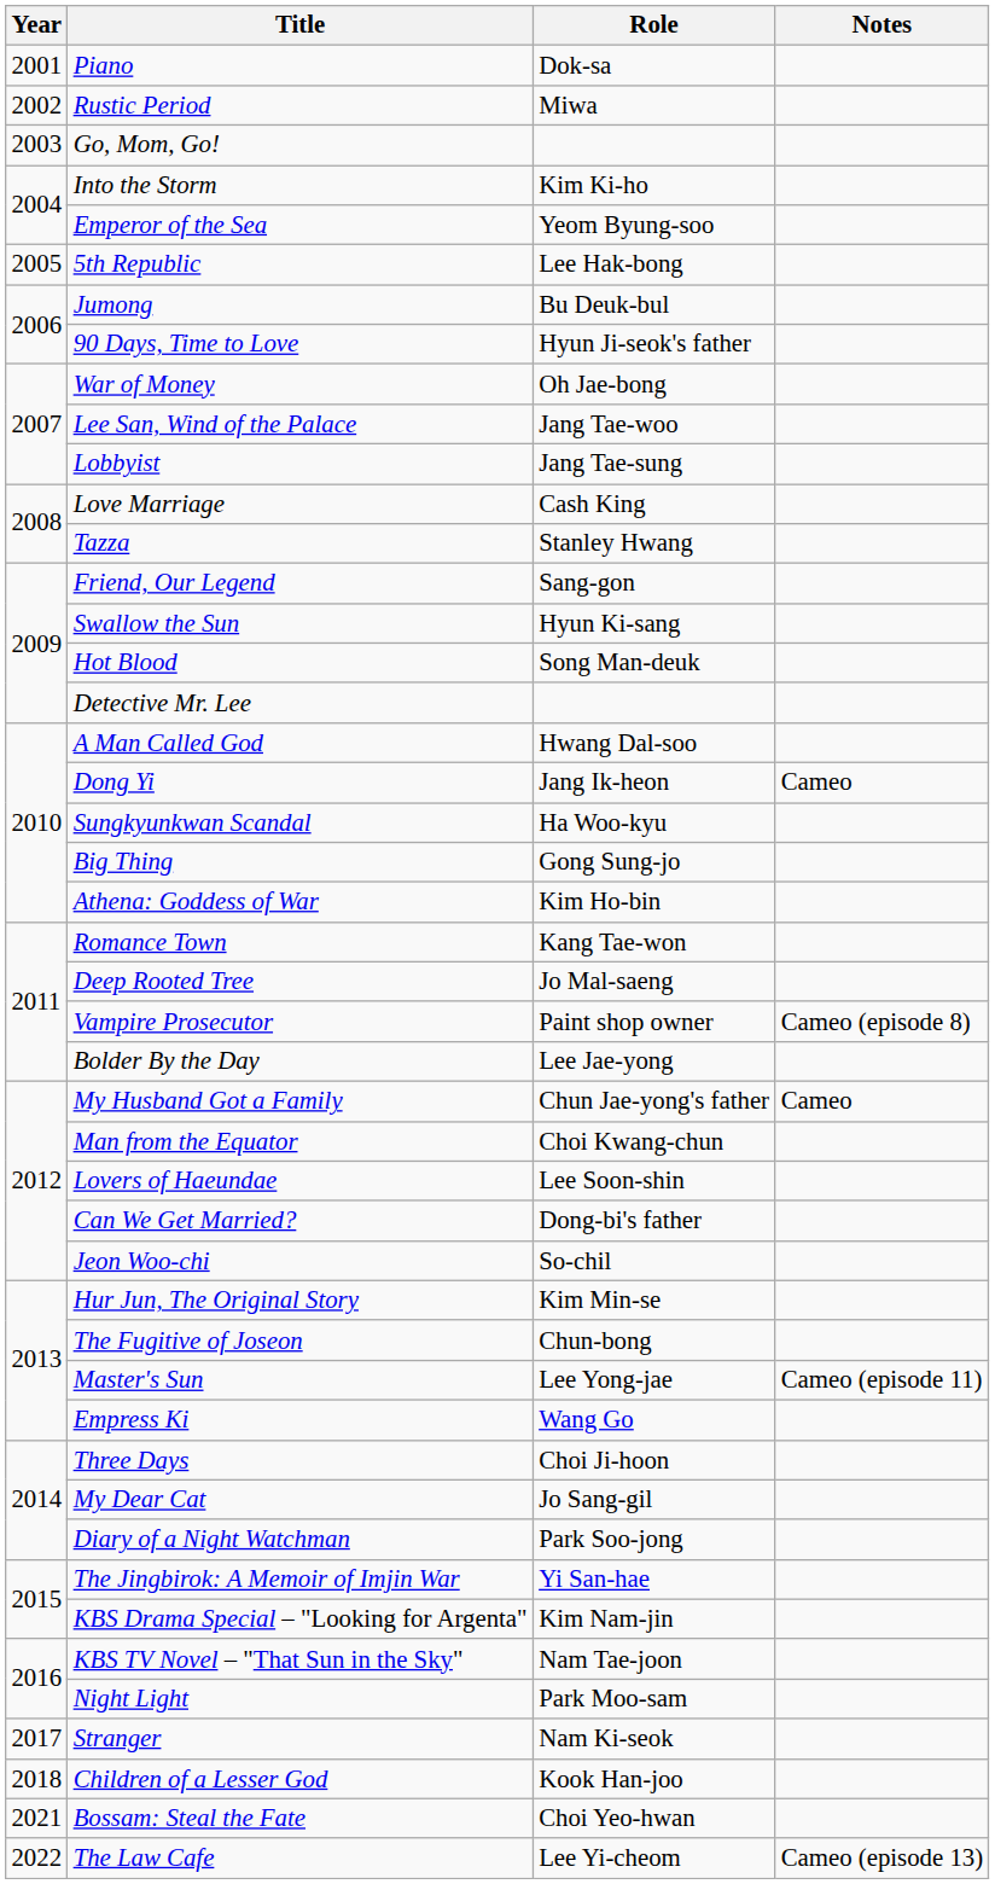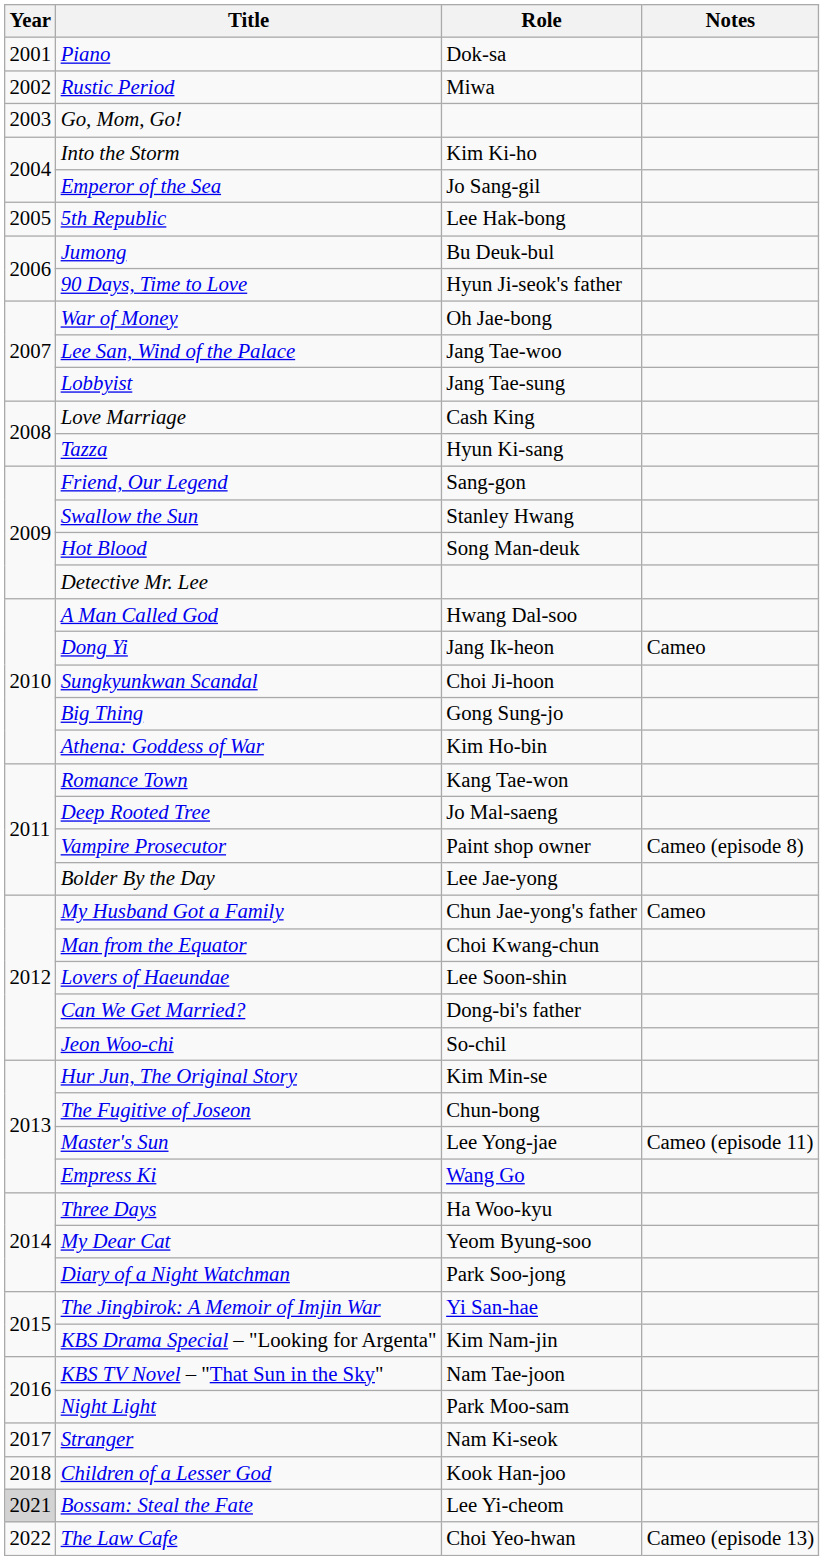 <table class="wikitable">
 <tr>
 <th>Year</th>
 <th>Title</th>
 <th>Role</th>
 <th>Notes</th>
 </tr>
 <tr>
 <td>2001</td>
 <td><em><a href='#'>Piano</a></em></td>
 <td>Dok-sa</td>
 <td></td>
 </tr>
 <tr>
 <td>2002</td>
 <td><em><a href='#'>Rustic Period</a></em></td>
 <td>Miwa</td>
 <td></td>
 </tr>
 <tr>
 <td>2003</td>
 <td><em>Go, Mom, Go!</em></td>
 <td></td>
 <td></td>
 </tr>
 <tr>
 <td rowspan=2>2004</td>
 <td><em>Into the Storm</em></td>
 <td>Kim Ki-ho</td>
 <td></td>
 </tr>
 <tr>
 <td><em><a href='#'>Emperor of the Sea</a></em></td>
-<td>Yeom Byung-soo</td>
+<td>Jo Sang-gil</td>
 <td></td>
 </tr>
 <tr>
 <td>2005</td>
 <td><em><a href='#'>5th Republic</a></em></td>
 <td>Lee Hak-bong</td>
 <td></td>
 </tr>
 <tr>
 <td rowspan=2>2006</td>
 <td><em><a href='#'>Jumong</a></em></td>
 <td>Bu Deuk-bul</td>
 <td></td>
 </tr>
 <tr>
 <td><em><a href='#'>90 Days, Time to Love</a></em></td>
 <td>Hyun Ji-seok's father</td>
 <td></td>
 </tr>
 <tr>
 <td rowspan=3>2007</td>
 <td><em><a href='#'>War of Money</a></em></td>
 <td>Oh Jae-bong</td>
 <td></td>
 </tr>
 <tr>
 <td><em><a href='#'>Lee San, Wind of the Palace</a></em></td>
 <td>Jang Tae-woo</td>
 <td></td>
 </tr>
 <tr>
 <td><em><a href='#'>Lobbyist</a></em></td>
 <td>Jang Tae-sung</td>
 <td></td>
 </tr>
 <tr>
 <td rowspan=2>2008</td>
 <td><em>Love Marriage</em></td>
 <td>Cash King</td>
 <td></td>
 </tr>
 <tr>
 <td><em><a href='#'>Tazza</a></em></td>
-<td>Stanley Hwang</td>
+<td>Hyun Ki-sang</td>
 <td></td>
 </tr>
 <tr>
 <td rowspan=4>2009</td>
 <td><em><a href='#'>Friend, Our Legend</a></em></td>
 <td>Sang-gon</td>
 <td></td>
 </tr>
 <tr>
 <td><em><a href='#'>Swallow the Sun</a></em></td>
-<td>Hyun Ki-sang</td>
+<td>Stanley Hwang</td>
 <td></td>
 </tr>
 <tr>
 <td><em><a href='#'>Hot Blood</a></em></td>
 <td>Song Man-deuk</td>
 <td></td>
 </tr>
 <tr>
 <td><em>Detective Mr. Lee</em></td>
 <td></td>
 <td></td>
 </tr>
 <tr>
 <td rowspan=5>2010</td>
 <td><em><a href='#'>A Man Called God</a></em></td>
 <td>Hwang Dal-soo</td>
 <td></td>
 </tr>
 <tr>
 <td><em><a href='#'>Dong Yi</a></em></td>
 <td>Jang Ik-heon</td>
 <td>Cameo</td>
 </tr>
 <tr>
 <td><em><a href='#'>Sungkyunkwan Scandal</a></em></td>
-<td>Ha Woo-kyu</td>
+<td>Choi Ji-hoon</td>
 <td></td>
 </tr>
 <tr>
 <td><em><a href='#'>Big Thing</a></em></td>
 <td>Gong Sung-jo</td>
 <td></td>
 </tr>
 <tr>
 <td><em><a href='#'>Athena: Goddess of War</a></em></td>
 <td>Kim Ho-bin</td>
 <td></td>
 </tr>
 <tr>
 <td rowspan=4>2011</td>
 <td><em><a href='#'>Romance Town</a></em></td>
 <td>Kang Tae-won</td>
 <td></td>
 </tr>
 <tr>
 <td><em><a href='#'>Deep Rooted Tree</a></em></td>
 <td>Jo Mal-saeng</td>
 <td></td>
 </tr>
 <tr>
 <td><em><a href='#'>Vampire Prosecutor</a></em></td>
 <td>Paint shop owner</td>
 <td>Cameo (episode 8)</td>
 </tr>
 <tr>
 <td><em>Bolder By the Day</em></td>
 <td>Lee Jae-yong</td>
 <td></td>
 </tr>
 <tr>
 <td rowspan=5>2012</td>
 <td><em><a href='#'>My Husband Got a Family</a></em></td>
 <td>Chun Jae-yong's father</td>
 <td>Cameo</td>
 </tr>
 <tr>
 <td><em><a href='#'>Man from the Equator</a></em></td>
 <td>Choi Kwang-chun</td>
 <td></td>
 </tr>
 <tr>
 <td><em><a href='#'>Lovers of Haeundae</a></em></td>
 <td>Lee Soon-shin</td>
 <td></td>
 </tr>
 <tr>
 <td><em><a href='#'>Can We Get Married?</a></em></td>
 <td>Dong-bi's father</td>
 <td></td>
 </tr>
 <tr>
 <td><em><a href='#'>Jeon Woo-chi</a></em></td>
 <td>So-chil</td>
 <td></td>
 </tr>
 <tr>
 <td rowspan=4>2013</td>
 <td><em><a href='#'>Hur Jun, The Original Story</a></em></td>
 <td>Kim Min-se</td>
 <td></td>
 </tr>
 <tr>
 <td><em><a href='#'>The Fugitive of Joseon</a></em></td>
 <td>Chun-bong</td>
 <td></td>
 </tr>
 <tr>
 <td><em><a href='#'>Master's Sun</a></em></td>
 <td>Lee Yong-jae</td>
 <td>Cameo (episode 11)</td>
 </tr>
 <tr>
 <td><em><a href='#'>Empress Ki</a></em></td>
 <td><a href='#'>Wang Go</a></td>
 <td></td>
 </tr>
 <tr>
 <td rowspan=3>2014</td>
 <td><em><a href='#'>Three Days</a></em></td>
-<td>Choi Ji-hoon</td>
+<td>Ha Woo-kyu</td>
 <td></td>
 </tr>
 <tr>
 <td><em><a href='#'>My Dear Cat</a></em></td>
-<td>Jo Sang-gil</td>
+<td>Yeom Byung-soo</td>
 <td></td>
 </tr>
 <tr>
 <td><em><a href='#'>Diary of a Night Watchman</a></em></td>
 <td>Park Soo-jong</td>
 <td></td>
 </tr>
 <tr>
 <td rowspan=2>2015</td>
 <td><em><a href='#'>The Jingbirok: A Memoir of Imjin War</a></em></td>
 <td><a href='#'>Yi San-hae</a></td>
 <td></td>
 </tr>
 <tr>
 <td><em><a href='#'>KBS Drama Special</a></em> – "Looking for Argenta"</td>
 <td>Kim Nam-jin</td>
 <td></td>
 </tr>
 <tr>
 <td rowspan=2>2016</td>
 <td><em><a href='#'>KBS TV Novel</a></em> – "<a href='#'>That Sun in the Sky</a>"</td>
 <td>Nam Tae-joon</td>
 <td></td>
 </tr>
 <tr>
 <td><em><a href='#'>Night Light</a></em></td>
 <td>Park Moo-sam</td>
 <td></td>
 </tr>
 <tr>
 <td>2017</td>
 <td><em><a href='#'>Stranger</a></em></td>
 <td>Nam Ki-seok</td>
 <td></td>
 </tr>
 <tr>
 <td>2018</td>
 <td><em><a href='#'>Children of a Lesser God</a></em></td>
 <td>Kook Han-joo</td>
 <td></td>
 </tr>
 <tr>
-<td>2021</td>
+<td style="background: lightgrey;">2021</td>
 <td><em><a href='#'>Bossam: Steal the Fate</a></em></td>
-<td>Choi Yeo-hwan</td>
+<td>Lee Yi-cheom</td>
 <td></td>
 </tr>
 <tr>
 <td>2022</td>
 <td><em><a href='#'>The Law Cafe</a></em></td>
-<td>Lee Yi-cheom</td>
+<td>Choi Yeo-hwan</td>
 <td>Cameo (episode 13)</td>
 </tr>
 </table>
